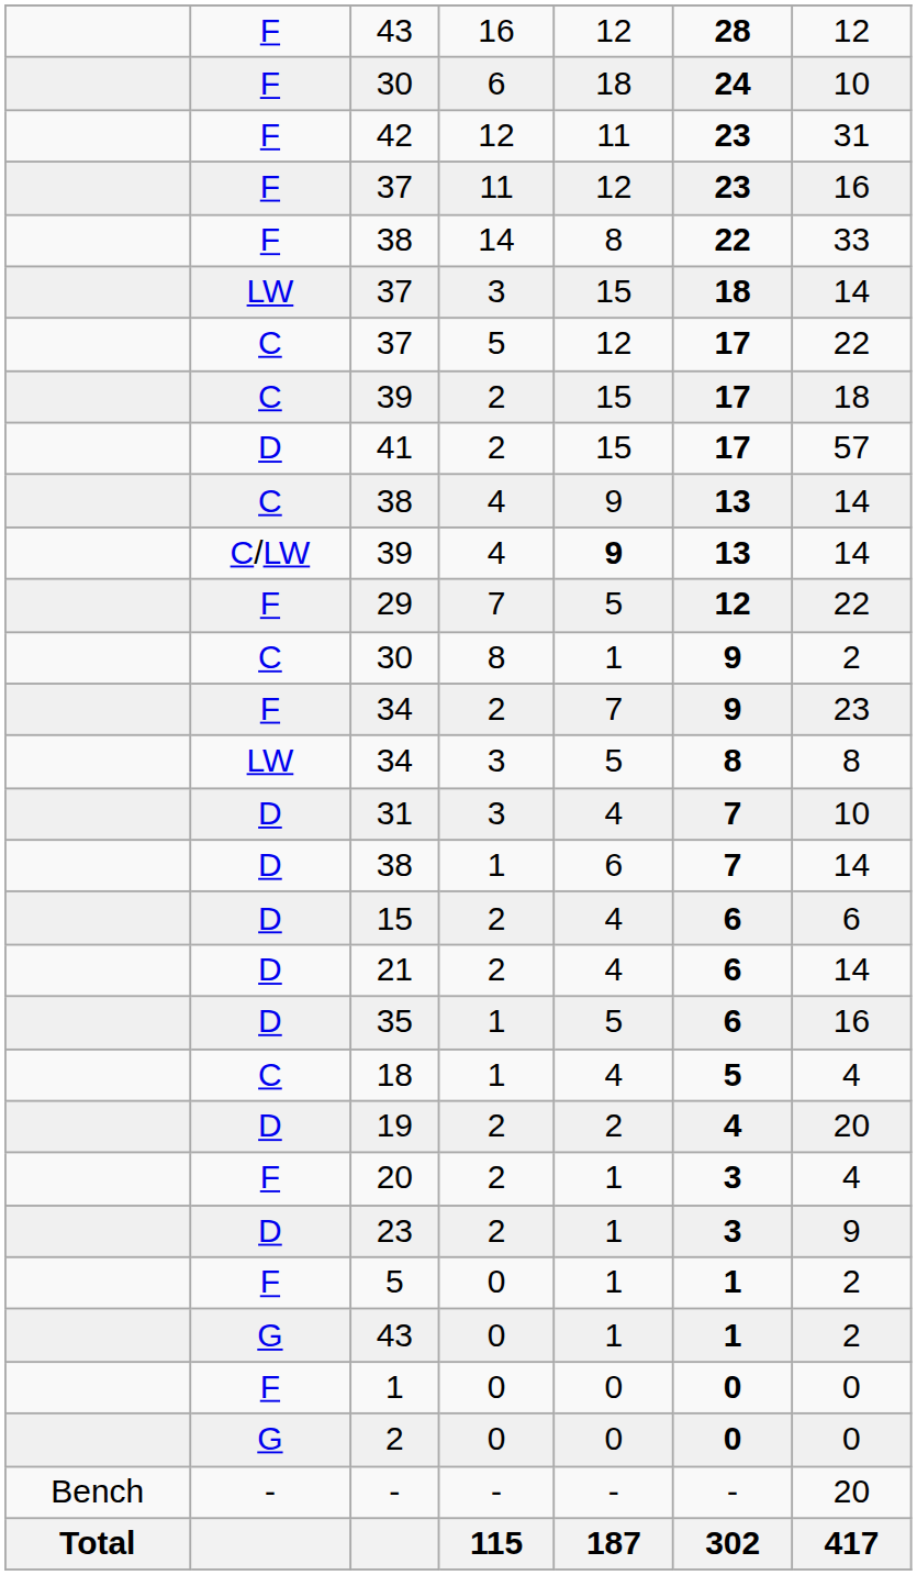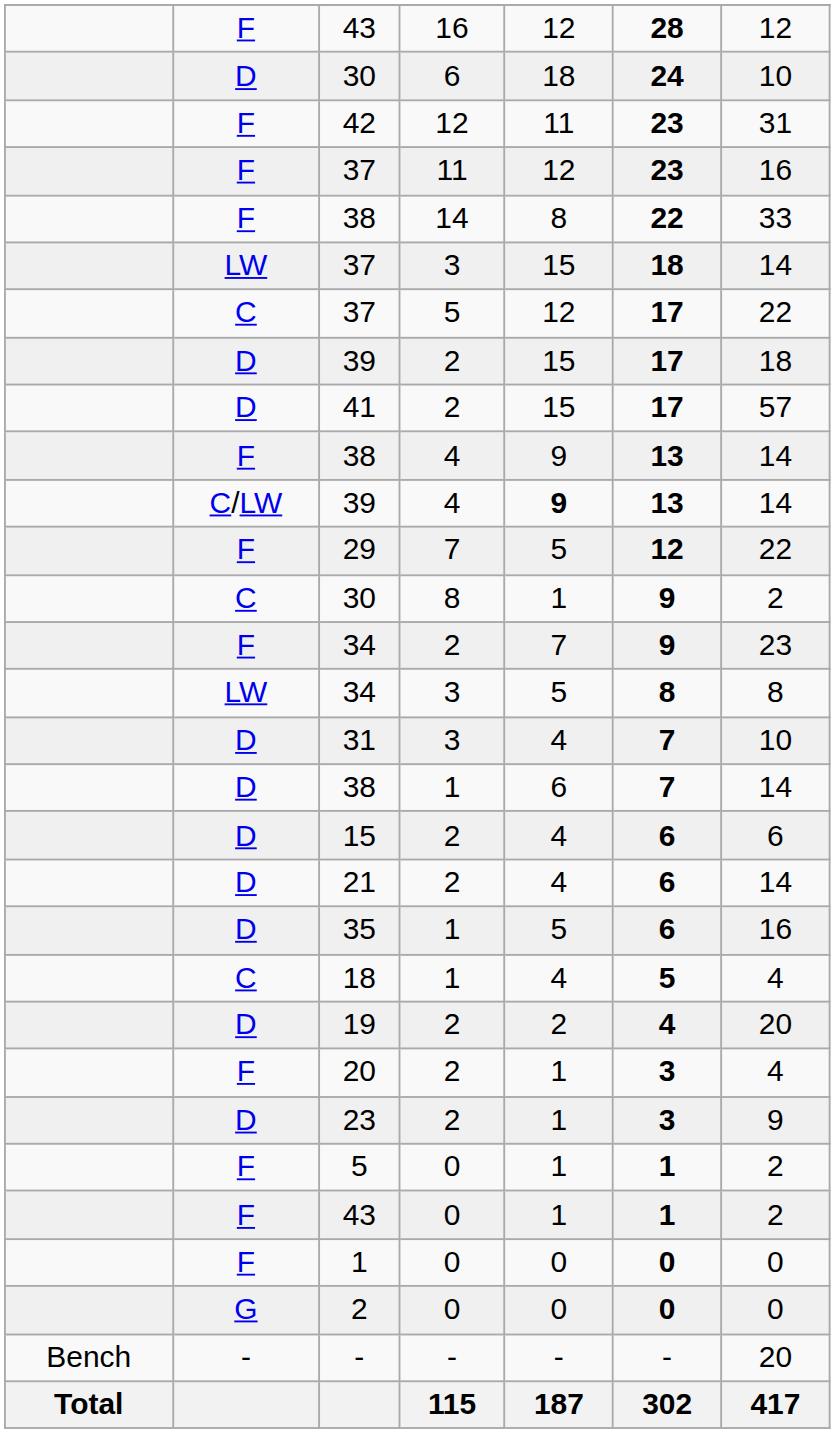 <table class="wikitable sortable" width ="50%">
 <tr align="center">
 </tr>
 <tr align="center" bgcolor="">
 <td></td>
 <td><a href='#'>F</a></td>
 <td>43</td>
 <td>16</td>
 <td>12</td>
 <td><strong>28</strong></td>
 <td>12</td>
 </tr>
 <tr align="center" bgcolor="f0f0f0">
 <td></td>
-<td><a href='#'>F</a></td>
+<td><a href='#'>D</a></td>
 <td>30</td>
 <td>6</td>
 <td>18</td>
 <td><strong>24</strong></td>
 <td>10</td>
 </tr>
 <tr align="center" bgcolor="">
 <td></td>
 <td><a href='#'>F</a></td>
 <td>42</td>
 <td>12</td>
 <td>11</td>
 <td><strong>23</strong></td>
 <td>31</td>
 </tr>
 <tr align="center" bgcolor="f0f0f0">
 <td></td>
 <td><a href='#'>F</a></td>
 <td>37</td>
 <td>11</td>
 <td>12</td>
 <td><strong>23</strong></td>
 <td>16</td>
 </tr>
 <tr align="center" bgcolor="">
 <td></td>
 <td><a href='#'>F</a></td>
 <td>38</td>
 <td>14</td>
 <td>8</td>
 <td><strong>22</strong></td>
 <td>33</td>
 </tr>
 <tr align="center" bgcolor="f0f0f0">
 <td></td>
 <td><a href='#'>LW</a></td>
 <td>37</td>
 <td>3</td>
 <td>15</td>
 <td><strong>18</strong></td>
 <td>14</td>
 </tr>
 <tr align="center" bgcolor="">
 <td></td>
 <td><a href='#'>C</a></td>
 <td>37</td>
 <td>5</td>
 <td>12</td>
 <td><strong>17</strong></td>
 <td>22</td>
 </tr>
 <tr align="center" bgcolor="f0f0f0">
 <td></td>
-<td><a href='#'>C</a></td>
+<td><a href='#'>D</a></td>
 <td>39</td>
 <td>2</td>
 <td>15</td>
 <td><strong>17</strong></td>
 <td>18</td>
 </tr>
 <tr align="center" bgcolor="">
 <td></td>
 <td><a href='#'>D</a></td>
 <td>41</td>
 <td>2</td>
 <td>15</td>
 <td><strong>17</strong></td>
 <td>57</td>
 </tr>
 <tr align="center" bgcolor="f0f0f0">
 <td></td>
-<td><a href='#'>C</a></td>
+<td><a href='#'>F</a></td>
 <td>38</td>
 <td>4</td>
 <td>9</td>
 <td><strong>13</strong></td>
 <td>14</td>
 </tr>
 <tr align="center" bgcolor="">
 <td></td>
 <td><a href='#'>C</a>/<a href='#'>LW</a></td>
 <td>39</td>
 <td>4</td>
 <td><strong>9</strong></td>
 <td><strong>13</strong></td>
 <td>14</td>
 </tr>
 <tr align="center" bgcolor="f0f0f0">
 <td></td>
 <td><a href='#'>F</a></td>
 <td>29</td>
 <td>7</td>
 <td>5</td>
 <td><strong>12</strong></td>
 <td>22</td>
 </tr>
 <tr align="center" bgcolor="">
 <td></td>
 <td><a href='#'>C</a></td>
 <td>30</td>
 <td>8</td>
 <td>1</td>
 <td><strong>9</strong></td>
 <td>2</td>
 </tr>
 <tr align="center" bgcolor="f0f0f0">
 <td></td>
 <td><a href='#'>F</a></td>
 <td>34</td>
 <td>2</td>
 <td>7</td>
 <td><strong>9</strong></td>
 <td>23</td>
 </tr>
 <tr align="center" bgcolor="">
 <td></td>
 <td><a href='#'>LW</a></td>
 <td>34</td>
 <td>3</td>
 <td>5</td>
 <td><strong>8</strong></td>
 <td>8</td>
 </tr>
 <tr align="center" bgcolor="f0f0f0">
 <td></td>
 <td><a href='#'>D</a></td>
 <td>31</td>
 <td>3</td>
 <td>4</td>
 <td><strong>7</strong></td>
 <td>10</td>
 </tr>
 <tr align="center" bgcolor="">
 <td></td>
 <td><a href='#'>D</a></td>
 <td>38</td>
 <td>1</td>
 <td>6</td>
 <td><strong>7</strong></td>
 <td>14</td>
 </tr>
 <tr align="center" bgcolor="f0f0f0">
 <td></td>
 <td><a href='#'>D</a></td>
 <td>15</td>
 <td>2</td>
 <td>4</td>
 <td><strong>6</strong></td>
 <td>6</td>
 </tr>
 <tr align="center" bgcolor="">
 <td></td>
 <td><a href='#'>D</a></td>
 <td>21</td>
 <td>2</td>
 <td>4</td>
 <td><strong>6</strong></td>
 <td>14</td>
 </tr>
 <tr align="center" bgcolor="f0f0f0">
 <td></td>
 <td><a href='#'>D</a></td>
 <td>35</td>
 <td>1</td>
 <td>5</td>
 <td><strong>6</strong></td>
 <td>16</td>
 </tr>
 <tr align="center" bgcolor="">
 <td></td>
 <td><a href='#'>C</a></td>
 <td>18</td>
 <td>1</td>
 <td>4</td>
 <td><strong>5</strong></td>
 <td>4</td>
 </tr>
 <tr align="center" bgcolor="f0f0f0">
 <td></td>
 <td><a href='#'>D</a></td>
 <td>19</td>
 <td>2</td>
 <td>2</td>
 <td><strong>4</strong></td>
 <td>20</td>
 </tr>
 <tr align="center" bgcolor="">
 <td></td>
 <td><a href='#'>F</a></td>
 <td>20</td>
 <td>2</td>
 <td>1</td>
 <td><strong>3</strong></td>
 <td>4</td>
 </tr>
 <tr align="center" bgcolor="f0f0f0">
 <td></td>
 <td><a href='#'>D</a></td>
 <td>23</td>
 <td>2</td>
 <td>1</td>
 <td><strong>3</strong></td>
 <td>9</td>
 </tr>
 <tr align="center" bgcolor="">
 <td></td>
 <td><a href='#'>F</a></td>
 <td>5</td>
 <td>0</td>
 <td>1</td>
 <td><strong>1</strong></td>
 <td>2</td>
 </tr>
 <tr align="center" bgcolor="f0f0f0">
 <td></td>
-<td><a href='#'>G</a></td>
+<td><a href='#'>F</a></td>
 <td>43</td>
 <td>0</td>
 <td>1</td>
 <td><strong>1</strong></td>
 <td>2</td>
 </tr>
 <tr align="center" bgcolor="">
 <td></td>
 <td><a href='#'>F</a></td>
 <td>1</td>
 <td>0</td>
 <td>0</td>
 <td><strong>0</strong></td>
 <td>0</td>
 </tr>
 <tr align="center" bgcolor="f0f0f0">
 <td></td>
 <td><a href='#'>G</a></td>
 <td>2</td>
 <td>0</td>
 <td>0</td>
 <td><strong>0</strong></td>
 <td>0</td>
 </tr>
 <tr align="center" bgcolor="">
 <td>Bench</td>
 <td>-</td>
 <td>-</td>
 <td>-</td>
 <td>-</td>
 <td>-</td>
 <td>20</td>
 </tr>
 <tr>
 <th>Total</th>
 <th></th>
 <th></th>
 <th>115</th>
 <th>187</th>
 <th>302</th>
 <th>417</th>
 </tr>
 </table>
